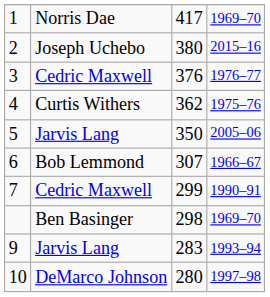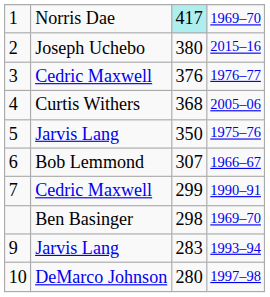 <table class="wikitable">
 <tr>
 </tr>
 <tr>
 <td>1</td>
 <td>Norris Dae</td>
-<td>417</td>
+<td style="background: paleturquoise;">417</td>
 <td style="font-size:80%;"><a href='#'>1969–70</a></td>
 </tr>
 <tr>
 <td>2</td>
 <td>Joseph Uchebo</td>
 <td>380</td>
 <td style="font-size:80%;"><a href='#'>2015–16</a></td>
 </tr>
 <tr>
 <td>3</td>
 <td><a href='#'>Cedric Maxwell</a></td>
 <td>376</td>
 <td style="font-size:80%;"><a href='#'>1976–77</a></td>
 </tr>
 <tr>
 <td>4</td>
 <td>Curtis Withers</td>
-<td>362</td>
-<td style="font-size:80%;"><a href='#'>1975–76</a></td>
+<td>368</td>
+<td style="font-size:80%;"><a href='#'>2005–06</a></td>
 </tr>
 <tr>
 <td>5</td>
 <td><a href='#'>Jarvis Lang</a></td>
 <td>350</td>
-<td style="font-size:80%;"><a href='#'>2005–06</a></td>
+<td style="font-size:80%;"><a href='#'>1975–76</a></td>
 </tr>
 <tr>
 <td>6</td>
 <td>Bob Lemmond</td>
 <td>307</td>
 <td style="font-size:80%;"><a href='#'>1966–67</a></td>
 </tr>
 <tr>
 <td>7</td>
 <td><a href='#'>Cedric Maxwell</a></td>
 <td>299</td>
 <td style="font-size:80%;"><a href='#'>1990–91</a></td>
 </tr>
 <tr>
 <td></td>
 <td>Ben Basinger</td>
 <td>298</td>
 <td style="font-size:80%;"><a href='#'>1969–70</a></td>
 </tr>
 <tr>
 <td>9</td>
 <td><a href='#'>Jarvis Lang</a></td>
 <td>283</td>
 <td style="font-size:80%;"><a href='#'>1993–94</a></td>
 </tr>
 <tr>
 <td>10</td>
 <td><a href='#'>DeMarco Johnson</a></td>
 <td>280</td>
 <td style="font-size:80%;"><a href='#'>1997–98</a></td>
 </tr>
 </table>
